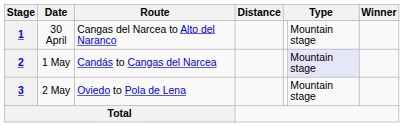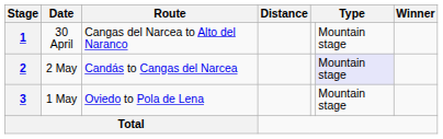 <table class="wikitable">
 <tr>
 <th scope=col>Stage</th>
 <th scope=col>Date</th>
 <th scope=col>Route</th>
 <th scope=col>Distance</th>
 <th scope=col colspan="2">Type</th>
 <th scope=col>Winner</th>
 </tr>
 <tr>
 <th scope="row" style="text-align:center;"><a href='#'>1</a></th>
 <td style="text-align:center;">30 April</td>
 <td>Cangas del Narcea to <a href='#'>Alto del Naranco</a></td>
 <td style="text-align:center;"></td>
 <td></td>
 <td>Mountain stage</td>
 <td></td>
 </tr>
 <tr>
 <th scope="row" style="text-align:center;"><a href='#'>2</a></th>
-<td style="text-align:center;">1 May</td>
+<td style="text-align:center;">2 May</td>
 <td><a href='#'>Candás</a> to <a href='#'>Cangas del Narcea</a></td>
 <td style="text-align:center;"></td>
 <td></td>
 <td style="background: lavender;">Mountain stage</td>
 <td></td>
 </tr>
 <tr>
 <th scope="row" style="text-align:center;"><a href='#'>3</a></th>
-<td style="text-align:center;">2 May</td>
+<td style="text-align:center;">1 May</td>
 <td><a href='#'>Oviedo</a> to <a href='#'>Pola de Lena</a></td>
 <td style="text-align:center;"></td>
 <td></td>
 <td>Mountain stage</td>
 <td></td>
 </tr>
 <tr>
 <th colspan="3">Total</th>
 <td colspan="5" align="center"></td>
 </tr>
 </table>
